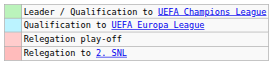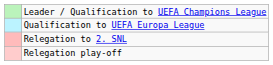 <table class="wikitable">
 <tr>
 <td style="width:20px; background:#BBF3BB;"></td>
 <td>Leader / Qualification to <a href='#'>UEFA Champions League</a></td>
 </tr>
 <tr>
 <td style="width:20px; background:#BBF3FF;"></td>
 <td>Qualification to <a href='#'>UEFA Europa League</a></td>
 </tr>
 <tr>
+<td style="width:20px; background:#FFBBBB;"></td>
+<td>Relegation to <a href='#'>2. SNL</a></td>
+</tr>
+<tr>
 <td style="width:20px; background:#FFCCCC;"></td>
 <td>Relegation play-off</td>
 </tr>
-<tr>
-<td style="width:20px; background:#FFBBBB;"></td>
-<td>Relegation to <a href='#'>2. SNL</a></td>
-</tr>
 </table>
